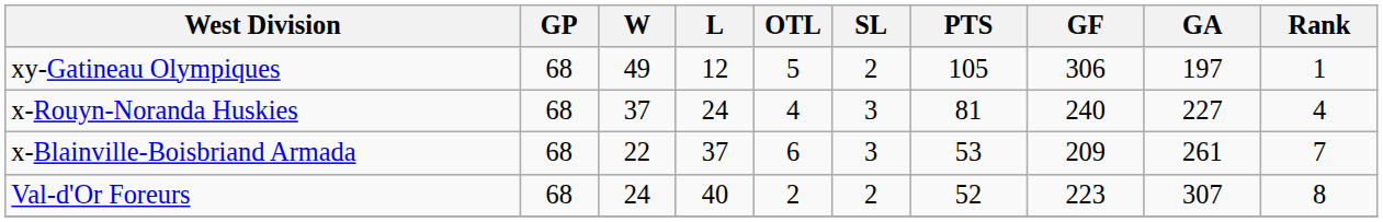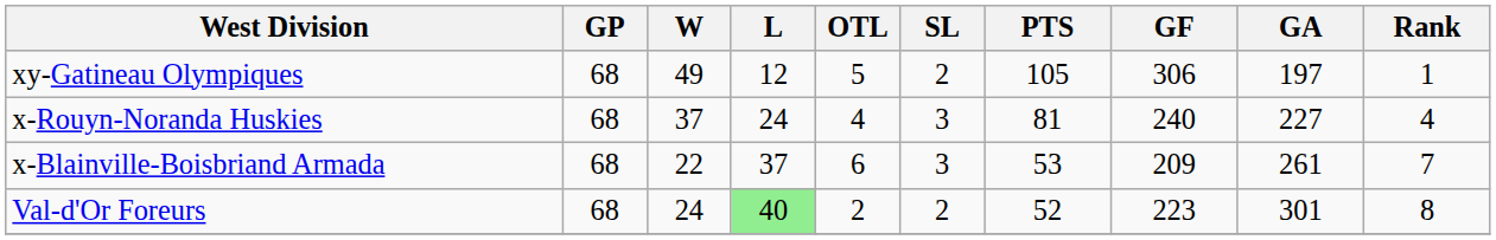 <table class="wikitable" style="text-align:center">
 <tr>
 <th bgcolor="#DDDDFF" width="33%">West Division</th>
 <th bgcolor="#DDDDFF" width="5%">GP</th>
 <th bgcolor="#DDDDFF" width="5%">W</th>
 <th bgcolor="#DDDDFF" width="5%">L</th>
 <th bgcolor="#DDDDFF" width="5%">OTL</th>
 <th bgcolor="#DDDDFF" width="5%">SL</th>
 <th bgcolor="#DDDDFF" width="7.5%">PTS</th>
 <th bgcolor="#DDDDFF" width="7.5%">GF</th>
 <th bgcolor="#DDDDFF" width="7.5%">GA</th>
 <th bgcolor="#DDDDFF" width="7.5%">Rank</th>
 </tr>
 <tr>
 <td align=left>xy-<a href='#'>Gatineau Olympiques</a></td>
 <td>68</td>
 <td>49</td>
 <td>12</td>
 <td>5</td>
 <td>2</td>
 <td>105</td>
 <td>306</td>
 <td>197</td>
 <td>1</td>
 </tr>
 <tr>
 <td align=left>x-<a href='#'>Rouyn-Noranda Huskies</a></td>
 <td>68</td>
 <td>37</td>
 <td>24</td>
 <td>4</td>
 <td>3</td>
 <td>81</td>
 <td>240</td>
 <td>227</td>
 <td>4</td>
 </tr>
 <tr>
 <td align=left>x-<a href='#'>Blainville-Boisbriand Armada</a></td>
 <td>68</td>
 <td>22</td>
 <td>37</td>
 <td>6</td>
 <td>3</td>
 <td>53</td>
 <td>209</td>
 <td>261</td>
 <td>7</td>
 </tr>
 <tr>
 <td align=left><a href='#'>Val-d'Or Foreurs</a></td>
 <td>68</td>
 <td>24</td>
-<td>40</td>
+<td style="background: lightgreen;">40</td>
 <td>2</td>
 <td>2</td>
 <td>52</td>
 <td>223</td>
-<td>307</td>
+<td>301</td>
 <td>8</td>
 </tr>
 <tr>
 </tr>
 </table>
